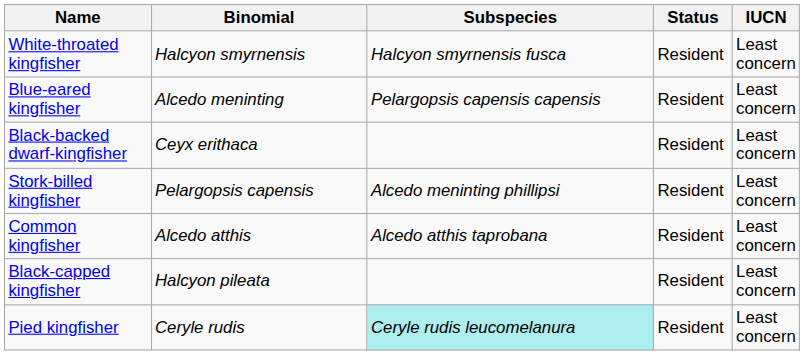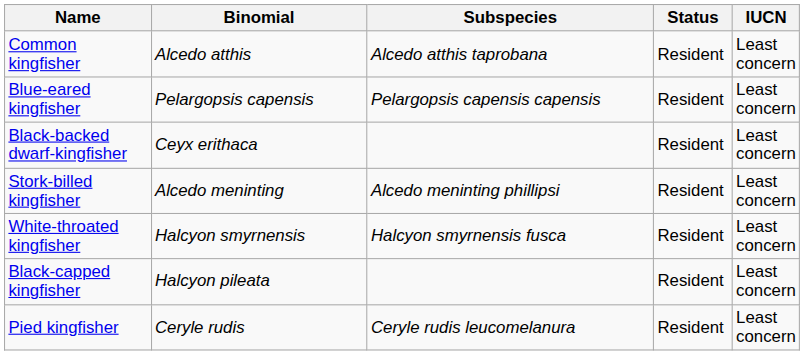 <table width=60% class="wikitable">
 <tr>
 <th width=20%>Name</th>
 <th width=30%>Binomial</th>
 <th width=40%>Subspecies</th>
 <th width=30%>Status</th>
 <th width=30%>IUCN</th>
 </tr>
 <tr>
-<td><a href='#'>White-throated kingfisher</a><br></td>
-<td><em>Halcyon smyrnensis</em></td>
-<td><em>Halcyon smyrnensis fusca</em></td>
+<td><a href='#'>Common kingfisher</a><br></td>
+<td><em>Alcedo atthis</em></td>
+<td><em>Alcedo atthis taprobana</em></td>
 <td>Resident</td>
 <td>Least concern</td>
 </tr>
 <tr>
 <td><a href='#'>Blue-eared kingfisher</a><br></td>
-<td><em>Alcedo meninting</em></td>
+<td><em>Pelargopsis capensis</em></td>
 <td><em>Pelargopsis capensis capensis</em></td>
 <td>Resident</td>
 <td>Least concern</td>
 </tr>
 <tr>
 <td><a href='#'>Black-backed dwarf-kingfisher</a><br></td>
 <td><em>Ceyx erithaca</em></td>
 <td></td>
 <td>Resident</td>
 <td>Least concern</td>
 </tr>
 <tr>
 <td><a href='#'>Stork-billed kingfisher</a><br></td>
-<td><em>Pelargopsis capensis</em></td>
+<td><em>Alcedo meninting</em></td>
 <td><em>Alcedo meninting phillipsi</em></td>
 <td>Resident</td>
 <td>Least concern</td>
 </tr>
 <tr>
-<td><a href='#'>Common kingfisher</a><br></td>
-<td><em>Alcedo atthis</em></td>
-<td><em>Alcedo atthis taprobana</em></td>
+<td><a href='#'>White-throated kingfisher</a><br></td>
+<td><em>Halcyon smyrnensis</em></td>
+<td><em>Halcyon smyrnensis fusca</em></td>
 <td>Resident</td>
 <td>Least concern</td>
 </tr>
 <tr>
 <td><a href='#'>Black-capped kingfisher</a><br></td>
 <td><em>Halcyon pileata</em></td>
 <td></td>
 <td>Resident</td>
 <td>Least concern</td>
 </tr>
 <tr>
 <td><a href='#'>Pied kingfisher</a><br></td>
 <td><em>Ceryle rudis</em></td>
-<td style="background: paleturquoise;"><em>Ceryle rudis leucomelanura</em></td>
+<td><em>Ceryle rudis leucomelanura</em></td>
 <td>Resident</td>
 <td>Least concern</td>
 </tr>
 </table>
